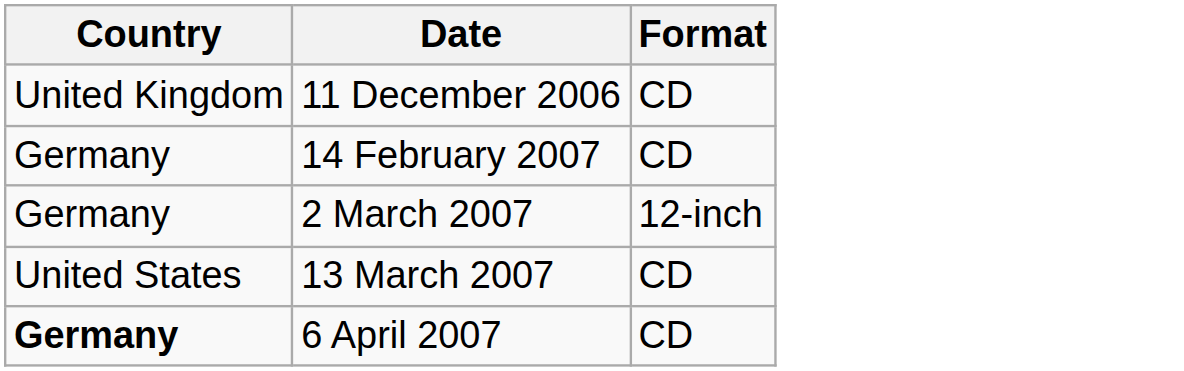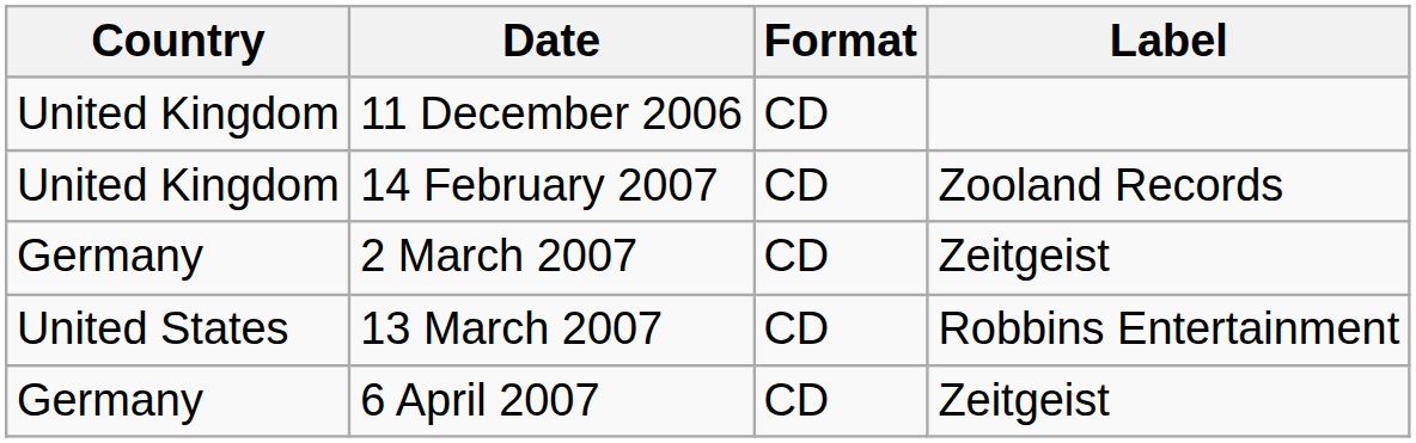 <table class="wikitable">
 <tr>
 <th>Country</th>
 <th>Date</th>
 <th>Format</th>
+<th>Label</th>
 </tr>
 <tr>
 <td>United Kingdom</td>
 <td>11 December 2006</td>
 <td>CD</td>
+<td></td>
 </tr>
 <tr>
-<td>Germany</td>
+<td>United Kingdom</td>
 <td>14 February 2007</td>
 <td>CD</td>
+<td>Zooland Records</td>
 </tr>
 <tr>
 <td>Germany</td>
 <td>2 March 2007</td>
-<td>12-inch</td>
+<td>CD</td>
+<td>Zeitgeist</td>
 </tr>
 <tr>
 <td>United States</td>
 <td>13 March 2007</td>
 <td>CD</td>
+<td>Robbins Entertainment</td>
 </tr>
 <tr>
-<td><strong>Germany</strong></td>
+<td>Germany</td>
 <td>6 April 2007</td>
 <td>CD</td>
+<td>Zeitgeist</td>
 </tr>
 </table>
